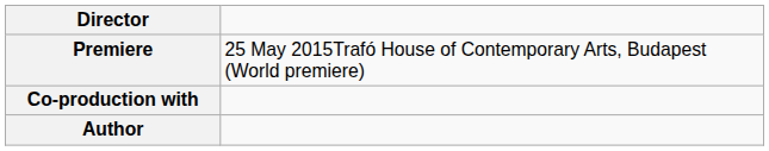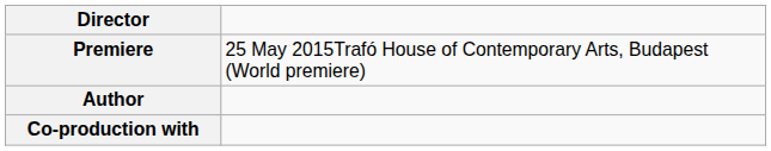 <table class="wikitable" style="width:650px; ">
 <tr>
 <th align="left" valign="top">Director</th>
 <td align="left" valign="top"></td>
 </tr>
 <tr>
 <th align="left" valign="top">Premiere</th>
 <td align="left" valign="top">25 May 2015Trafó House of Contemporary Arts, Budapest (World premiere)</td>
 </tr>
 <tr>
+<th align="left" valign="top" style="width:180px;">Author</th>
+<td align="left" valign="top" style="width:470px;"></td>
+</tr>
+<tr>
 <th align="left" valign="top">Co-production with</th>
 <td align="left" valign="top"></td>
 </tr>
-<tr>
-<th align="left" valign="top" style="width:180px;">Author</th>
-<td align="left" valign="top" style="width:470px;"></td>
-</tr>
 </table>
